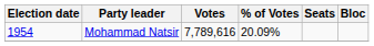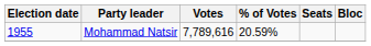 <table class="wikitable">
 <tr>
 <th>Election date</th>
 <th>Party leader</th>
 <th>Votes</th>
 <th>% of Votes</th>
 <th>Seats</th>
 <th>Bloc</th>
 </tr>
 <tr>
-<td><a href='#'>1954</a></td>
+<td><a href='#'>1955</a></td>
 <td><a href='#'>Mohammad Natsir</a></td>
 <td>7,789,616</td>
-<td>20.09%</td>
+<td>20.59%</td>
 <td></td>
 <td></td>
 </tr>
 <tr>
 </tr>
 </table>
